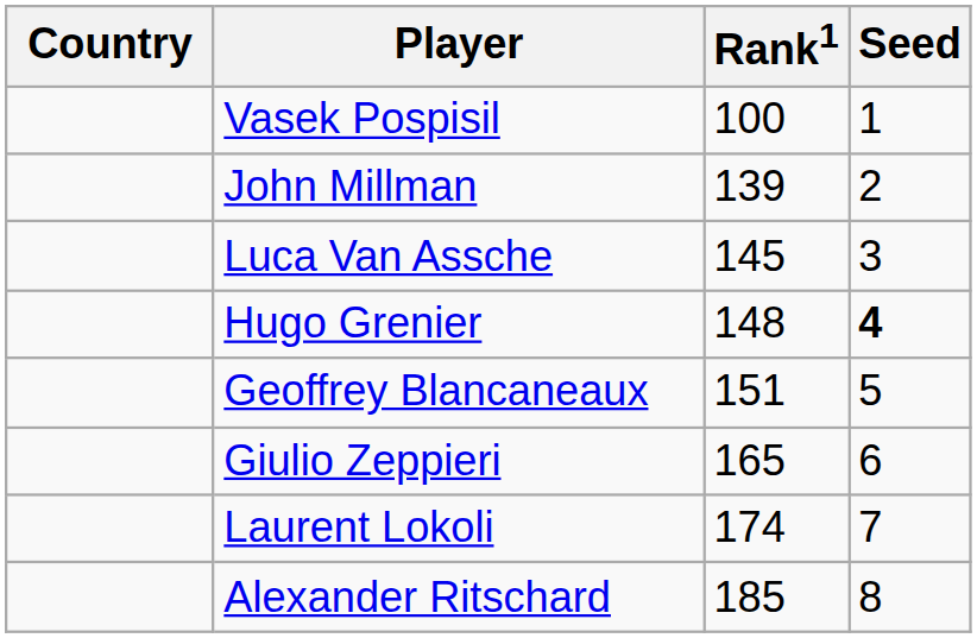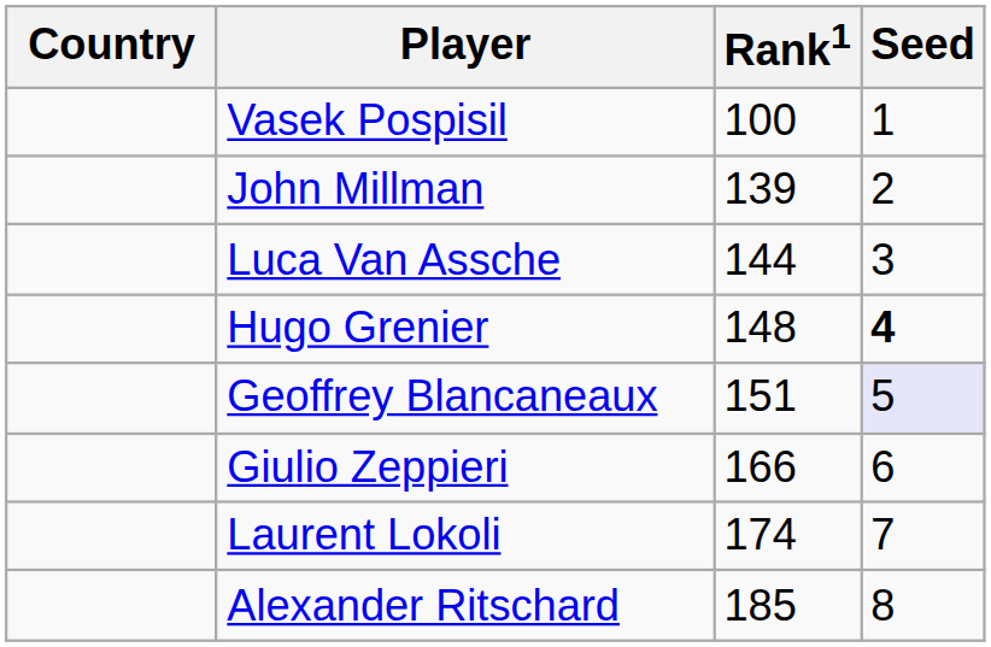 <table class="sortable wikitable">
 <tr>
 <th width="70">Country</th>
 <th width="175">Player</th>
 <th>Rank<sup>1</sup></th>
 <th>Seed</th>
 </tr>
 <tr>
 <td></td>
 <td><a href='#'>Vasek Pospisil</a></td>
 <td>100</td>
 <td>1</td>
 </tr>
 <tr>
 <td></td>
 <td><a href='#'>John Millman</a></td>
 <td>139</td>
 <td>2</td>
 </tr>
 <tr>
 <td></td>
 <td><a href='#'>Luca Van Assche</a></td>
-<td>145</td>
+<td>144</td>
 <td>3</td>
 </tr>
 <tr>
 <td></td>
 <td><a href='#'>Hugo Grenier</a></td>
 <td>148</td>
 <td><strong>4</strong></td>
 </tr>
 <tr>
 <td></td>
 <td><a href='#'>Geoffrey Blancaneaux</a></td>
 <td>151</td>
-<td>5</td>
+<td style="background: lavender;">5</td>
 </tr>
 <tr>
 <td></td>
 <td><a href='#'>Giulio Zeppieri</a></td>
-<td>165</td>
+<td>166</td>
 <td>6</td>
 </tr>
 <tr>
 <td></td>
 <td><a href='#'>Laurent Lokoli</a></td>
 <td>174</td>
 <td>7</td>
 </tr>
 <tr>
 <td></td>
 <td><a href='#'>Alexander Ritschard</a></td>
 <td>185</td>
 <td>8</td>
 </tr>
 </table>
